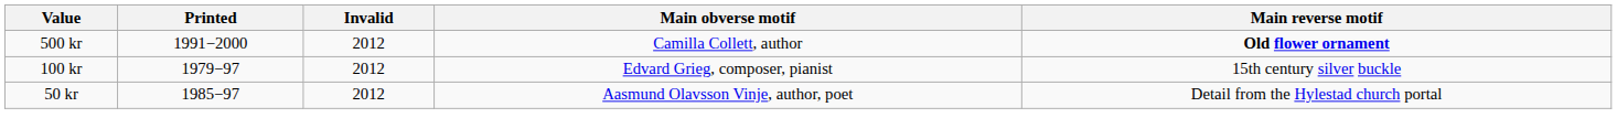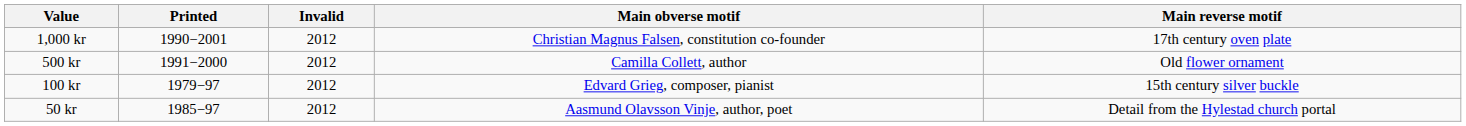 <table class="wikitable" style="width:100%; text-align:center;">
 <tr>
 <th>Value</th>
 <th>Printed</th>
 <th>Invalid</th>
 <th>Main obverse motif</th>
 <th>Main reverse motif</th>
 </tr>
 <tr>
+<td>1,000 kr</td>
+<td>1990−2001</td>
+<td>2012</td>
+<td><a href='#'>Christian Magnus Falsen</a>, constitution co-founder</td>
+<td>17th century <a href='#'>oven</a> <a href='#'>plate</a></td>
+</tr>
+<tr>
 <td>500 kr</td>
 <td>1991−2000</td>
 <td>2012</td>
 <td><a href='#'>Camilla Collett</a>, author</td>
-<td><strong>Old <a href='#'>flower ornament</a></strong></td>
+<td>Old <a href='#'>flower ornament</a></td>
 </tr>
 <tr>
 <td>100 kr</td>
 <td>1979−97</td>
 <td>2012</td>
 <td><a href='#'>Edvard Grieg</a>, composer, pianist</td>
 <td>15th century <a href='#'>silver</a> <a href='#'>buckle</a></td>
 </tr>
 <tr>
 <td>50 kr</td>
 <td>1985−97</td>
 <td>2012</td>
 <td><a href='#'>Aasmund Olavsson Vinje</a>, author, poet</td>
 <td>Detail from the <a href='#'>Hylestad church</a> portal</td>
 </tr>
 </table>
